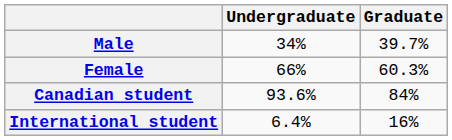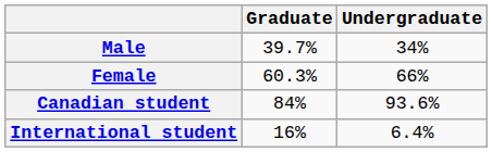 <table style="text-align:center; float:right; font-size:85%; margin-left:2em; margin:10px" class="wikitable">
 <tr>
 <th></th>
+<th>Graduate</th>
 <th>Undergraduate</th>
-<th>Graduate</th>
 </tr>
 <tr>
 <th><a href='#'>Male</a></th>
+<td>39.7%</td>
 <td>34%</td>
-<td>39.7%</td>
 </tr>
 <tr>
 <th><a href='#'>Female</a></th>
+<td>60.3%</td>
 <td>66%</td>
-<td>60.3%</td>
 </tr>
 <tr>
 <th><a href='#'>Canadian student</a></th>
+<td>84%</td>
 <td>93.6%</td>
-<td>84%</td>
 </tr>
 <tr>
 <th><a href='#'>International student</a></th>
+<td>16%</td>
 <td>6.4%</td>
-<td>16%</td>
 </tr>
 </table>
